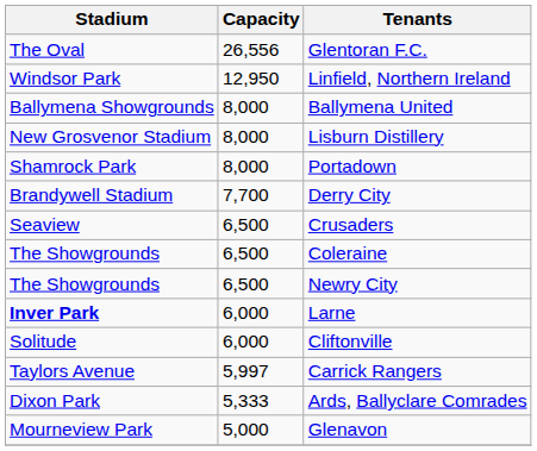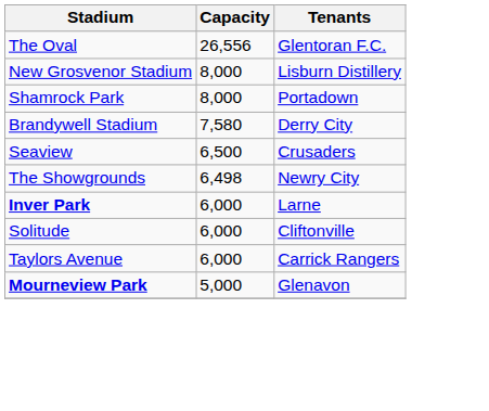 <table class="wikitable sortable">
 <tr>
 <th>Stadium</th>
 <th>Capacity</th>
 <th>Tenants</th>
 </tr>
 <tr>
 <td><a href='#'>The Oval</a></td>
 <td>26,556</td>
 <td><a href='#'>Glentoran F.C.</a></td>
-</tr>
-<tr>
-<td><a href='#'>Windsor Park</a></td>
-<td>12,950</td>
-<td><a href='#'>Linfield</a>, <a href='#'>Northern Ireland</a></td>
-</tr>
-<tr>
-<td><a href='#'>Ballymena Showgrounds</a></td>
-<td>8,000</td>
-<td><a href='#'>Ballymena United</a></td>
 </tr>
 <tr>
 <td><a href='#'>New Grosvenor Stadium</a></td>
 <td>8,000</td>
 <td><a href='#'>Lisburn Distillery</a></td>
 </tr>
 <tr>
 <td><a href='#'>Shamrock Park</a></td>
 <td>8,000</td>
 <td><a href='#'>Portadown</a></td>
 </tr>
 <tr>
 <td><a href='#'>Brandywell Stadium</a></td>
-<td>7,700</td>
+<td>7,580</td>
 <td><a href='#'>Derry City</a></td>
 </tr>
 <tr>
 <td><a href='#'>Seaview</a></td>
 <td>6,500</td>
 <td><a href='#'>Crusaders</a></td>
 </tr>
 <tr>
 <td><a href='#'>The Showgrounds</a></td>
-<td>6,500</td>
-<td><a href='#'>Coleraine</a></td>
-</tr>
-<tr>
-<td><a href='#'>The Showgrounds</a></td>
-<td>6,500</td>
+<td>6,498</td>
 <td><a href='#'>Newry City</a></td>
 </tr>
 <tr>
 <td><strong><a href='#'>Inver Park</a></strong></td>
 <td>6,000</td>
 <td><a href='#'>Larne</a></td>
 </tr>
 <tr>
 <td><a href='#'>Solitude</a></td>
 <td>6,000</td>
 <td><a href='#'>Cliftonville</a></td>
 </tr>
 <tr>
 <td><a href='#'>Taylors Avenue</a></td>
-<td>5,997</td>
+<td>6,000</td>
 <td><a href='#'>Carrick Rangers</a></td>
 </tr>
 <tr>
-<td><a href='#'>Dixon Park</a></td>
-<td>5,333</td>
-<td><a href='#'>Ards</a>, <a href='#'>Ballyclare Comrades</a></td>
-</tr>
-<tr>
-<td><a href='#'>Mourneview Park</a></td>
+<td><strong><a href='#'>Mourneview Park</a></strong></td>
 <td>5,000</td>
 <td><a href='#'>Glenavon</a></td>
 </tr>
 <tr>
 </tr>
 </table>
